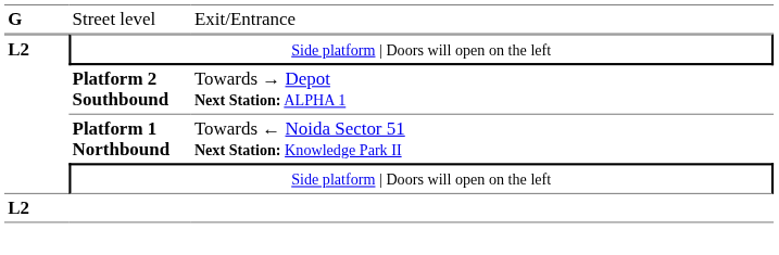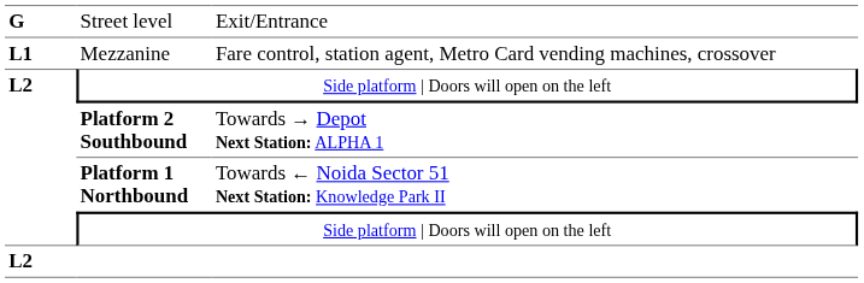 <table table border=0 cellspacing=0 cellpadding=3>
 <tr>
 <td style="border-bottom:solid 1px gray;border-top:solid 1px gray;" width=50 valign=top><strong>G</strong></td>
 <td style="border-top:solid 1px gray;border-bottom:solid 1px gray;" width=100 valign=top>Street level</td>
 <td style="border-top:solid 1px gray;border-bottom:solid 1px gray;" width=500 valign=top>Exit/Entrance</td>
+</tr>
+<tr>
+<td valign=top><strong>L1</strong></td>
+<td valign=top>Mezzanine</td>
+<td valign=top>Fare control, station agent, Metro Card vending machines, crossover<br></td>
 </tr>
 <tr>
 <td style="border-top:solid 1px gray;border-bottom:solid 1px gray;" width=50 rowspan=4 valign=top><strong>L2</strong></td>
 <td style="border-top:solid 1px gray;border-right:solid 2px black;border-left:solid 2px black;border-bottom:solid 2px black;text-align:center;" colspan=2><small><a href='#'>Side platform</a> | Doors will open on the left </small></td>
 </tr>
 <tr>
 <td style="border-bottom:solid 1px gray;" width=100><span><strong>Platform 2</strong><br><strong>Southbound</strong></span></td>
 <td style="border-bottom:solid 1px gray;" width=500>Towards → <a href='#'>Depot</a><br><small><strong>Next Station:</strong> <a href='#'>ALPHA 1</a></small></td>
 </tr>
 <tr>
 <td><span><strong>Platform 1</strong><br><strong>Northbound</strong></span></td>
 <td>Towards ← <a href='#'>Noida Sector 51</a><br><small><strong>Next Station:</strong> <a href='#'>Knowledge Park II</a></small></td>
 </tr>
 <tr>
 <td style="border-top:solid 2px black;border-right:solid 2px black;border-left:solid 2px black;border-bottom:solid 1px gray;" colspan=2  align=center><small><a href='#'>Side platform</a> | Doors will open on the left </small></td>
 </tr>
 <tr>
 <td style="border-bottom:solid 1px gray;" width=50 rowspan=2 valign=top><strong>L2</strong></td>
 <td style="border-bottom:solid 1px gray;" width=100></td>
 <td style="border-bottom:solid 1px gray;" width=500></td>
 </tr>
 <tr>
 </tr>
 </table>
